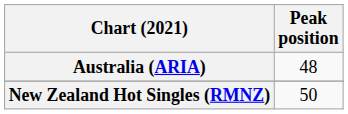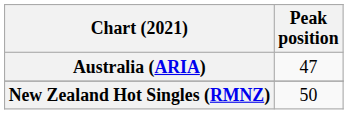 <table class="wikitable sortable plainrowheaders" style="text-align:center">
 <tr>
 <th scope="col">Chart (2021)</th>
 <th scope="col">Peak<br>position</th>
 </tr>
 <tr>
 <th scope="row">Australia (<a href='#'>ARIA</a>)</th>
-<td>48</td>
+<td>47</td>
 </tr>
 <tr>
 </tr>
 <tr>
 <th scope="row">New Zealand Hot Singles (<a href='#'>RMNZ</a>)</th>
 <td>50</td>
 </tr>
 </table>
